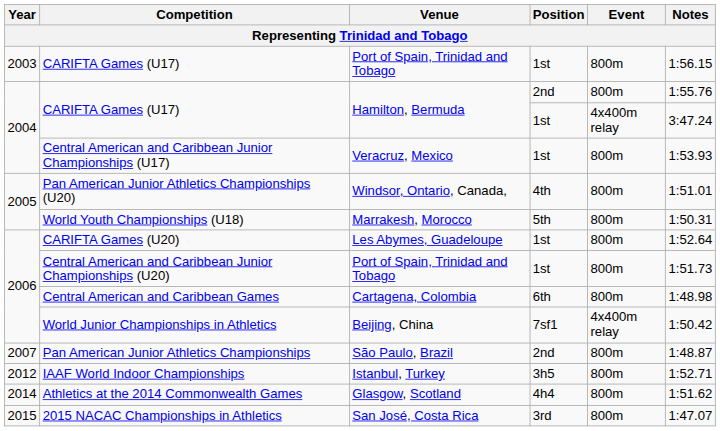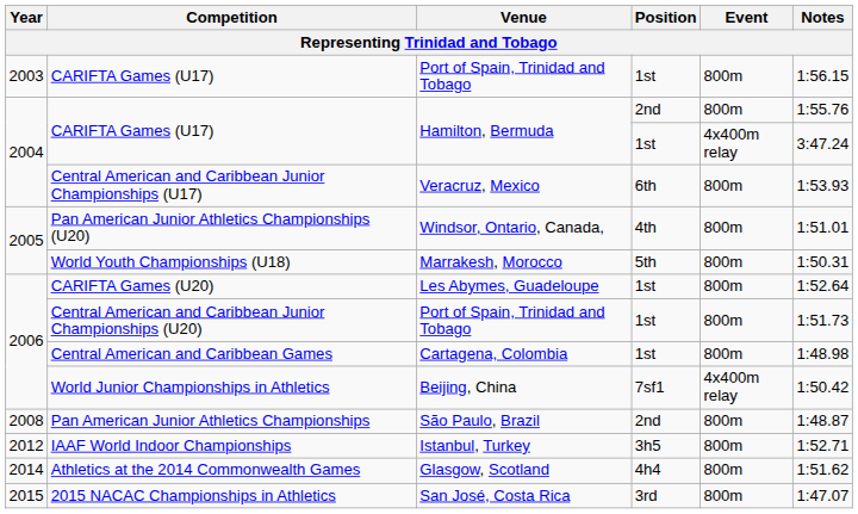 <table class="wikitable sortable">
 <tr>
 <th>Year</th>
 <th>Competition</th>
 <th>Venue</th>
 <th>Position</th>
 <th>Event</th>
 <th>Notes</th>
 </tr>
 <tr>
 <th colspan="6">Representing  <a href='#'>Trinidad and Tobago</a></th>
 </tr>
 <tr>
 <td>2003</td>
 <td><a href='#'>CARIFTA Games</a> (U17)</td>
 <td><a href='#'>Port of Spain, Trinidad and Tobago</a></td>
 <td>1st</td>
 <td>800m</td>
 <td>1:56.15</td>
 </tr>
 <tr>
 <td rowspan="3">2004</td>
 <td rowspan="2"><a href='#'>CARIFTA Games</a> (U17)</td>
 <td rowspan="2"><a href='#'>Hamilton</a>, <a href='#'>Bermuda</a></td>
 <td>2nd</td>
 <td>800m</td>
 <td>1:55.76</td>
 </tr>
 <tr>
 <td>1st</td>
 <td>4x400m relay</td>
 <td>3:47.24</td>
 </tr>
 <tr>
 <td><a href='#'>Central American and Caribbean Junior Championships</a>  (U17)</td>
 <td><a href='#'>Veracruz</a>, <a href='#'>Mexico</a></td>
-<td>1st</td>
+<td>6th</td>
 <td>800m</td>
 <td>1:53.93</td>
 </tr>
 <tr>
 <td rowspan="2">2005</td>
 <td><a href='#'>Pan American Junior Athletics Championships</a> (U20)</td>
 <td><a href='#'>Windsor, Ontario</a>, Canada,</td>
 <td>4th</td>
 <td>800m</td>
 <td>1:51.01</td>
 </tr>
 <tr>
 <td><a href='#'>World Youth Championships</a> (U18)</td>
 <td><a href='#'>Marrakesh</a>, <a href='#'>Morocco</a></td>
 <td>5th</td>
 <td>800m</td>
 <td>1:50.31</td>
 </tr>
 <tr>
 <td rowspan="4">2006</td>
 <td><a href='#'>CARIFTA Games</a> (U20)</td>
 <td><a href='#'>Les Abymes, Guadeloupe</a></td>
 <td>1st</td>
 <td>800m</td>
 <td>1:52.64</td>
 </tr>
 <tr>
 <td><a href='#'>Central American and Caribbean Junior Championships</a> (U20)</td>
 <td><a href='#'>Port of Spain, Trinidad and Tobago</a></td>
 <td>1st</td>
 <td>800m</td>
 <td>1:51.73</td>
 </tr>
 <tr>
 <td><a href='#'>Central American and Caribbean Games</a></td>
 <td><a href='#'>Cartagena, Colombia</a></td>
-<td>6th</td>
+<td>1st</td>
 <td>800m</td>
 <td>1:48.98</td>
 </tr>
 <tr>
 <td><a href='#'>World Junior Championships in Athletics</a></td>
 <td><a href='#'>Beijing</a>, China</td>
 <td>7sf1</td>
 <td>4x400m relay</td>
 <td>1:50.42</td>
 </tr>
 <tr>
-<td>2007</td>
+<td>2008</td>
 <td><a href='#'>Pan American Junior Athletics Championships</a></td>
 <td><a href='#'>São Paulo</a>, <a href='#'>Brazil</a></td>
 <td>2nd</td>
 <td>800m</td>
 <td>1:48.87</td>
 </tr>
 <tr>
 <td>2012</td>
 <td><a href='#'>IAAF World Indoor Championships</a></td>
 <td><a href='#'>Istanbul</a>, <a href='#'>Turkey</a></td>
 <td>3h5</td>
 <td>800m</td>
 <td>1:52.71</td>
 </tr>
 <tr>
 <td>2014</td>
 <td><a href='#'>Athletics at the 2014 Commonwealth Games</a></td>
 <td><a href='#'>Glasgow</a>, <a href='#'>Scotland</a></td>
 <td>4h4</td>
 <td>800m</td>
 <td>1:51.62</td>
 </tr>
 <tr>
 <td>2015</td>
 <td><a href='#'>2015 NACAC Championships in Athletics</a></td>
 <td><a href='#'>San José, Costa Rica</a></td>
 <td>3rd</td>
 <td>800m</td>
 <td>1:47.07</td>
 </tr>
 </table>
